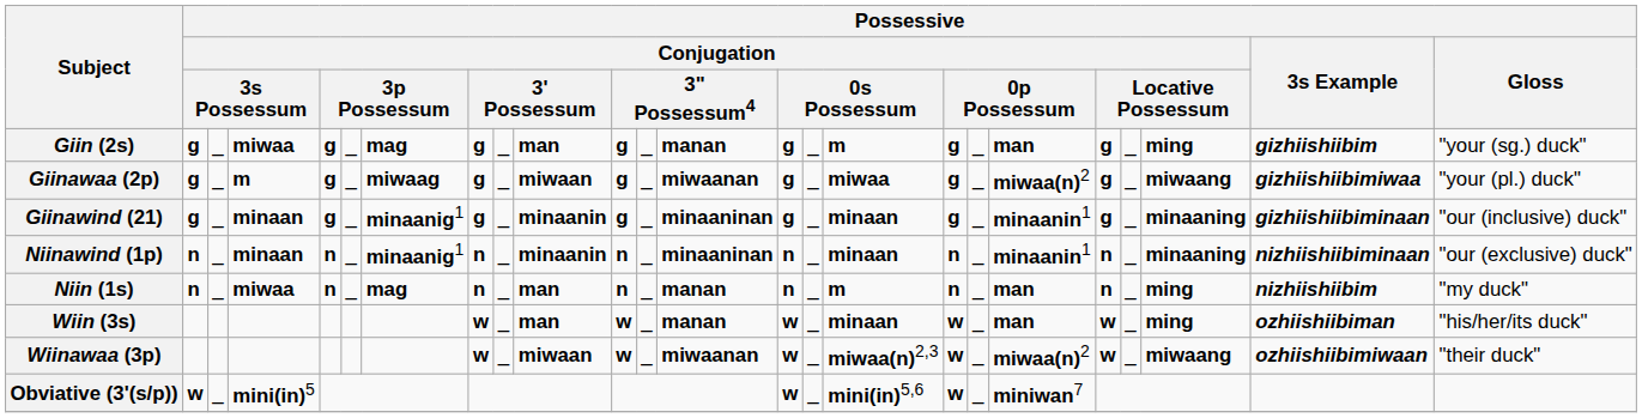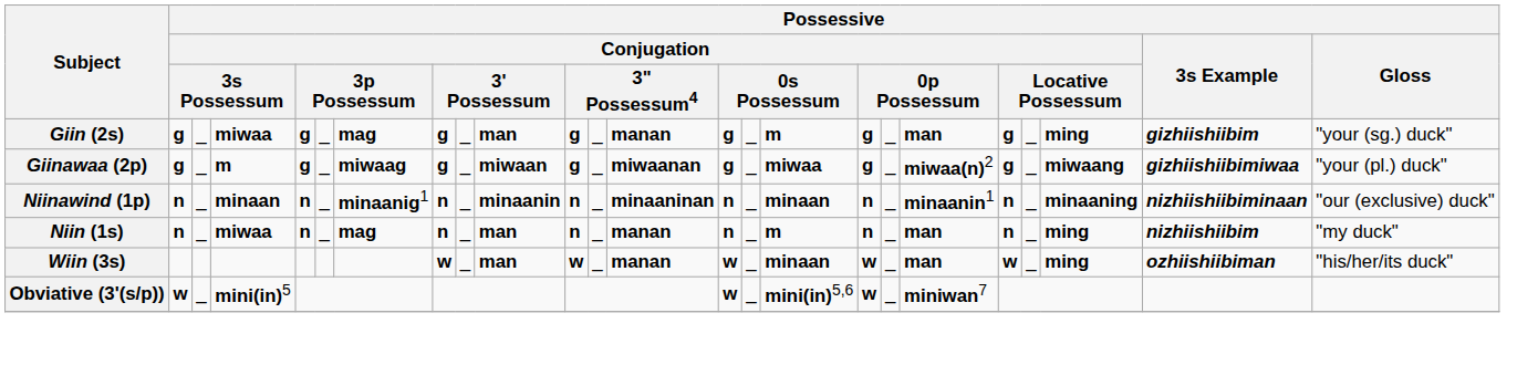 <table class="wikitable">
 <tr>
 <th rowspan=3>Subject</th>
 <th colspan=23>Possessive</th>
 </tr>
 <tr>
 <th colspan=21>Conjugation</th>
 <th rowspan=2>3s Example</th>
 <th rowspan=2>Gloss</th>
 </tr>
 <tr>
 <th colspan=3>3s<br>Possessum</th>
 <th colspan=3>3p<br>Possessum</th>
 <th colspan=3>3'<br>Possessum</th>
 <th colspan=3>3"<br>Possessum<sup>4</sup></th>
 <th colspan=3>0s<br>Possessum</th>
 <th colspan=3>0p<br>Possessum</th>
 <th colspan=3>Locative<br>Possessum</th>
 </tr>
 <tr>
 <th><em>Giin</em> (2s)</th>
 <td><strong>g</strong></td>
 <td>_</td>
 <td><strong>miwaa</strong></td>
 <td><strong>g</strong></td>
 <td>_</td>
 <td><strong>mag</strong></td>
 <td><strong>g</strong></td>
 <td>_</td>
 <td><strong>man</strong></td>
 <td><strong>g</strong></td>
 <td>_</td>
 <td><strong>manan</strong></td>
 <td><strong>g</strong></td>
 <td>_</td>
 <td><strong>m</strong></td>
 <td><strong>g</strong></td>
 <td>_</td>
 <td><strong>man</strong></td>
 <td><strong>g</strong></td>
 <td>_</td>
 <td><strong>ming</strong></td>
 <td><strong><em>gi<strong>zhiishiib</strong>im</em></strong></td>
 <td>"your (sg.) duck"</td>
 </tr>
 <tr>
 <th><em>Giinawaa</em> (2p)</th>
 <td><strong>g</strong></td>
 <td>_</td>
 <td><strong>m</strong></td>
 <td><strong>g</strong></td>
 <td>_</td>
 <td><strong>miwaag</strong></td>
 <td><strong>g</strong></td>
 <td>_</td>
 <td><strong>miwaan</strong></td>
 <td><strong>g</strong></td>
 <td>_</td>
 <td><strong>miwaanan</strong></td>
 <td><strong>g</strong></td>
 <td>_</td>
 <td><strong>miwaa</strong></td>
 <td><strong>g</strong></td>
 <td>_</td>
 <td><strong>miwaa(n)</strong><sup>2</sup></td>
 <td><strong>g</strong></td>
 <td>_</td>
 <td><strong>miwaang</strong></td>
 <td><strong><em>gi<strong>zhiishiib</strong>imiwaa</em></strong></td>
 <td>"your (pl.) duck"</td>
-</tr>
-<tr>
-<th><em>Giinawind</em> (21)</th>
-<td><strong>g</strong></td>
-<td>_</td>
-<td><strong>minaan</strong></td>
-<td><strong>g</strong></td>
-<td>_</td>
-<td><strong>minaanig</strong><sup>1</sup></td>
-<td><strong>g</strong></td>
-<td>_</td>
-<td><strong>minaanin</strong></td>
-<td><strong>g</strong></td>
-<td>_</td>
-<td><strong>minaaninan</strong></td>
-<td><strong>g</strong></td>
-<td>_</td>
-<td><strong>minaan</strong></td>
-<td><strong>g</strong></td>
-<td>_</td>
-<td><strong>minaanin</strong><sup>1</sup></td>
-<td><strong>g</strong></td>
-<td>_</td>
-<td><strong>minaaning</strong></td>
-<td><strong><em>gi<strong>zhiishiib</strong>iminaan</em></strong></td>
-<td>"our (inclusive) duck"</td>
 </tr>
 <tr>
 <th><em>Niinawind</em> (1p)</th>
 <td><strong>n</strong></td>
 <td>_</td>
 <td><strong>minaan</strong></td>
 <td><strong>n</strong></td>
 <td>_</td>
 <td><strong>minaanig</strong><sup>1</sup></td>
 <td><strong>n</strong></td>
 <td>_</td>
 <td><strong>minaanin</strong></td>
 <td><strong>n</strong></td>
 <td>_</td>
 <td><strong>minaaninan</strong></td>
 <td><strong>n</strong></td>
 <td>_</td>
 <td><strong>minaan</strong></td>
 <td><strong>n</strong></td>
 <td>_</td>
 <td><strong>minaanin</strong><sup>1</sup></td>
 <td><strong>n</strong></td>
 <td>_</td>
 <td><strong>minaaning</strong></td>
 <td><strong><em>ni<strong>zhiishiib</strong>iminaan</em></strong></td>
 <td>"our (exclusive) duck"</td>
 </tr>
 <tr>
 <th><em>Niin</em> (1s)</th>
 <td><strong>n</strong></td>
 <td>_</td>
 <td><strong>miwaa</strong></td>
 <td><strong>n</strong></td>
 <td>_</td>
 <td><strong>mag</strong></td>
 <td><strong>n</strong></td>
 <td>_</td>
 <td><strong>man</strong></td>
 <td><strong>n</strong></td>
 <td>_</td>
 <td><strong>manan</strong></td>
 <td><strong>n</strong></td>
 <td>_</td>
 <td><strong>m</strong></td>
 <td><strong>n</strong></td>
 <td>_</td>
 <td><strong>man</strong></td>
 <td><strong>n</strong></td>
 <td>_</td>
 <td><strong>ming</strong></td>
 <td><strong><em>ni<strong>zhiishiib</strong>im</em></strong></td>
 <td>"my duck"</td>
 </tr>
 <tr>
 <th><em>Wiin</em> (3s)</th>
 <td></td>
 <td></td>
 <td></td>
 <td></td>
 <td></td>
 <td></td>
 <td><strong>w</strong></td>
 <td>_</td>
 <td><strong>man</strong></td>
 <td><strong>w</strong></td>
 <td>_</td>
 <td><strong>manan</strong></td>
 <td><strong>w</strong></td>
 <td>_</td>
 <td><strong>minaan</strong></td>
 <td><strong>w</strong></td>
 <td>_</td>
 <td><strong>man</strong></td>
 <td><strong>w</strong></td>
 <td>_</td>
 <td><strong>ming</strong></td>
 <td><strong><em>o<strong>zhiishiib</strong>iman</em></strong></td>
 <td>"his/her/its duck"</td>
 </tr>
 <tr>
-<th><em>Wiinawaa</em> (3p)</th>
-<td></td>
-<td></td>
-<td></td>
-<td></td>
-<td></td>
-<td></td>
-<td><strong>w</strong></td>
-<td>_</td>
-<td><strong>miwaan</strong></td>
-<td><strong>w</strong></td>
-<td>_</td>
-<td><strong>miwaanan</strong></td>
-<td><strong>w</strong></td>
-<td>_</td>
-<td><strong>miwaa(n)</strong><sup>2,3</sup></td>
-<td><strong>w</strong></td>
-<td>_</td>
-<td><strong>miwaa(n)</strong><sup>2</sup></td>
-<td><strong>w</strong></td>
-<td>_</td>
-<td><strong>miwaang</strong></td>
-<td><strong><em>o<strong>zhiishiib</strong>imiwaan</em></strong></td>
-<td>"their duck"</td>
-</tr>
-<tr>
 <th>Obviative (3'(s/p))</th>
 <td><strong>w</strong></td>
 <td>_</td>
 <td><strong>mini(in)</strong><sup>5</sup></td>
 <td colspan=3></td>
 <td colspan=3></td>
 <td colspan=3></td>
 <td><strong>w</strong></td>
 <td>_</td>
 <td><strong>mini(in)</strong><sup>5,6</sup></td>
 <td><strong>w</strong></td>
 <td>_</td>
 <td><strong>miniwan</strong><sup>7</sup></td>
 <td colspan=3></td>
 <td></td>
 <td></td>
 </tr>
 <tr>
 </tr>
 </table>
